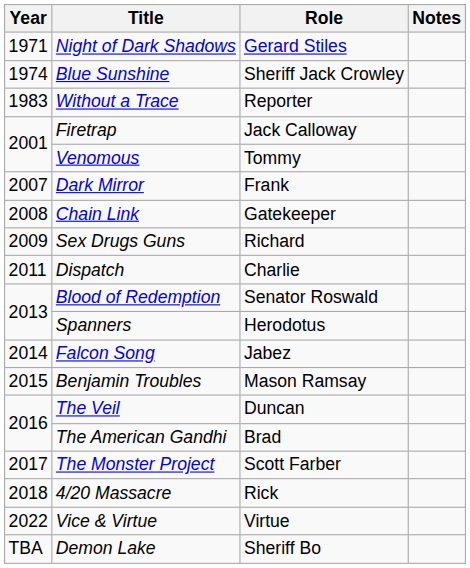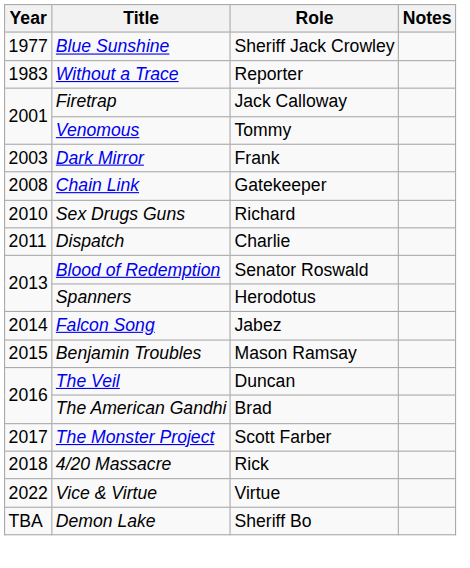 <table class="wikitable sortable">
 <tr>
 <th>Year</th>
 <th>Title</th>
 <th>Role</th>
 <th>Notes</th>
 </tr>
 <tr>
-<td>1971</td>
-<td><em><a href='#'>Night of Dark Shadows</a></em></td>
-<td><a href='#'>Gerard Stiles</a></td>
-<td></td>
-</tr>
-<tr>
-<td>1974</td>
+<td>1977</td>
 <td><a href='#'><em>Blue Sunshine</em></a></td>
 <td>Sheriff Jack Crowley</td>
 <td></td>
 </tr>
 <tr>
 <td>1983</td>
 <td><a href='#'><em>Without a Trace</em></a></td>
 <td>Reporter</td>
 <td></td>
 </tr>
 <tr>
 <td rowspan="2">2001</td>
 <td><em>Firetrap</em></td>
 <td>Jack Calloway</td>
 <td></td>
 </tr>
 <tr>
 <td><a href='#'><em>Venomous</em></a></td>
 <td>Tommy</td>
 <td></td>
 </tr>
 <tr>
-<td>2007</td>
+<td>2003</td>
 <td><a href='#'><em>Dark Mirror</em></a></td>
 <td>Frank</td>
 <td></td>
 </tr>
 <tr>
 <td>2008</td>
 <td><a href='#'><em>Chain Link</em></a></td>
 <td>Gatekeeper</td>
 <td></td>
 </tr>
 <tr>
-<td>2009</td>
+<td>2010</td>
 <td><em>Sex Drugs Guns</em></td>
 <td>Richard</td>
 <td></td>
 </tr>
 <tr>
 <td>2011</td>
 <td><em>Dispatch</em></td>
 <td>Charlie</td>
 <td></td>
 </tr>
 <tr>
 <td rowspan="2">2013</td>
 <td><em><a href='#'>Blood of Redemption</a></em></td>
 <td>Senator Roswald</td>
 <td></td>
 </tr>
 <tr>
 <td><em>Spanners</em></td>
 <td>Herodotus</td>
 <td></td>
 </tr>
 <tr>
 <td>2014</td>
 <td><em><a href='#'>Falcon Song</a></em></td>
 <td>Jabez</td>
 <td></td>
 </tr>
 <tr>
 <td>2015</td>
 <td><em>Benjamin Troubles</em></td>
 <td>Mason Ramsay</td>
 <td></td>
 </tr>
 <tr>
 <td rowspan="2">2016</td>
 <td><a href='#'><em>The Veil</em></a></td>
 <td>Duncan</td>
 <td></td>
 </tr>
 <tr>
 <td><em>The American Gandhi</em></td>
 <td>Brad</td>
 <td></td>
 </tr>
 <tr>
 <td>2017</td>
 <td><em><a href='#'>The Monster Project</a></em></td>
 <td>Scott Farber</td>
 <td></td>
 </tr>
 <tr>
 <td>2018</td>
 <td><em>4/20 Massacre</em></td>
 <td>Rick</td>
 <td></td>
 </tr>
 <tr>
 <td>2022</td>
 <td><em>Vice & Virtue</em></td>
 <td>Virtue</td>
 <td></td>
 </tr>
 <tr>
 <td>TBA</td>
 <td><em>Demon Lake</em></td>
 <td>Sheriff Bo</td>
 <td></td>
 </tr>
 </table>
